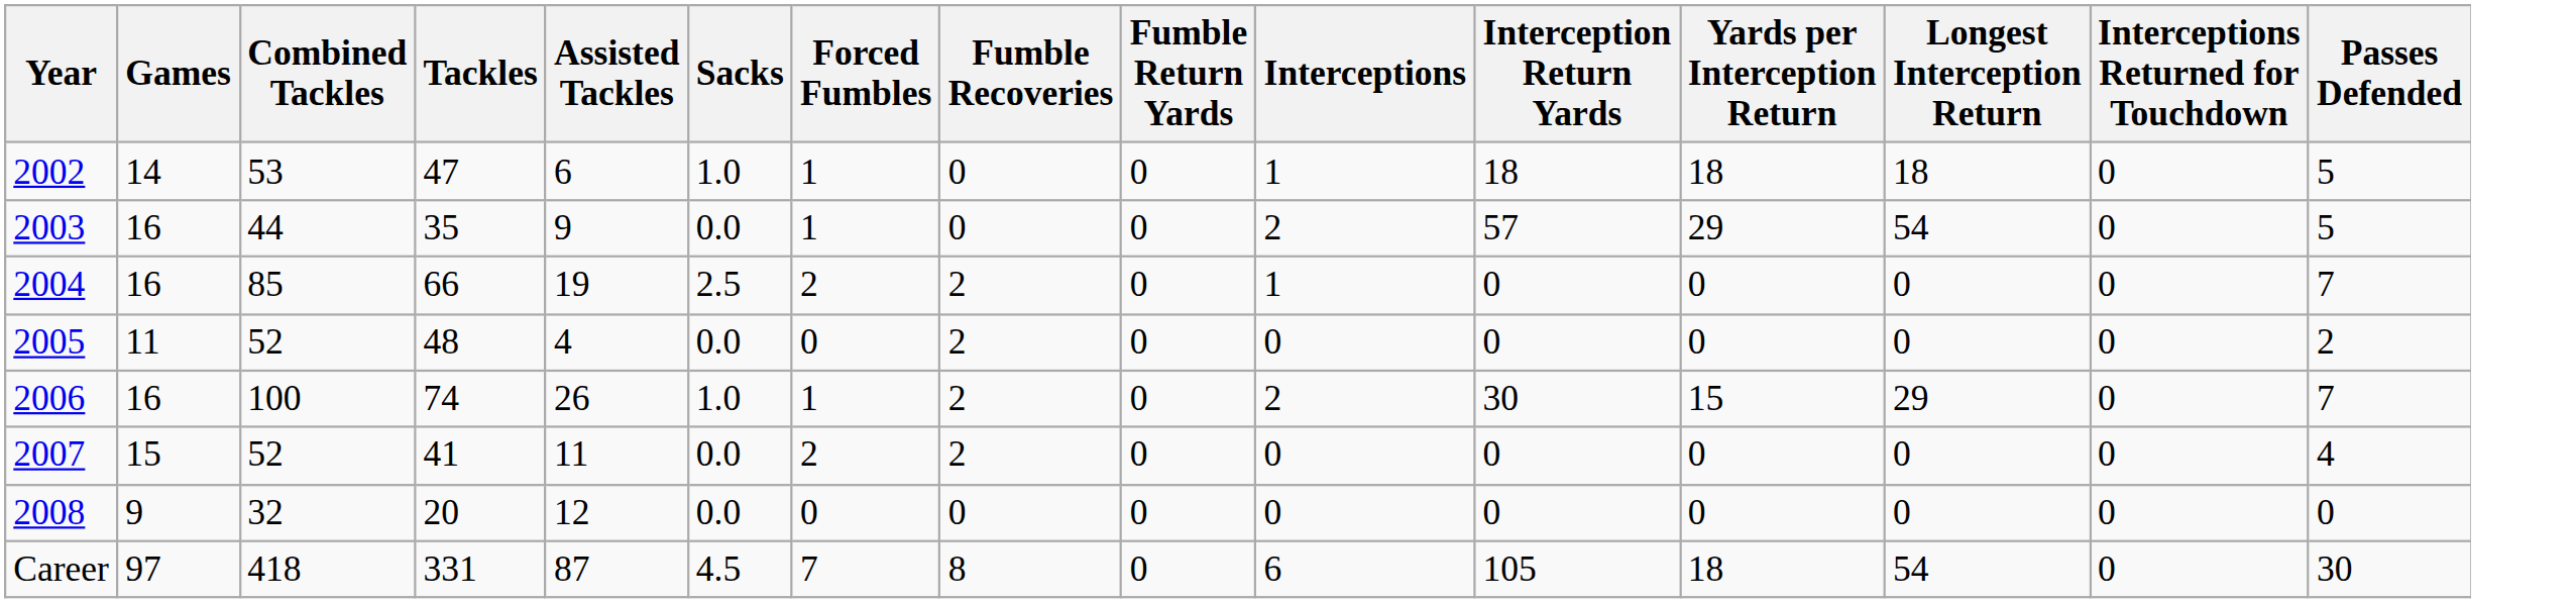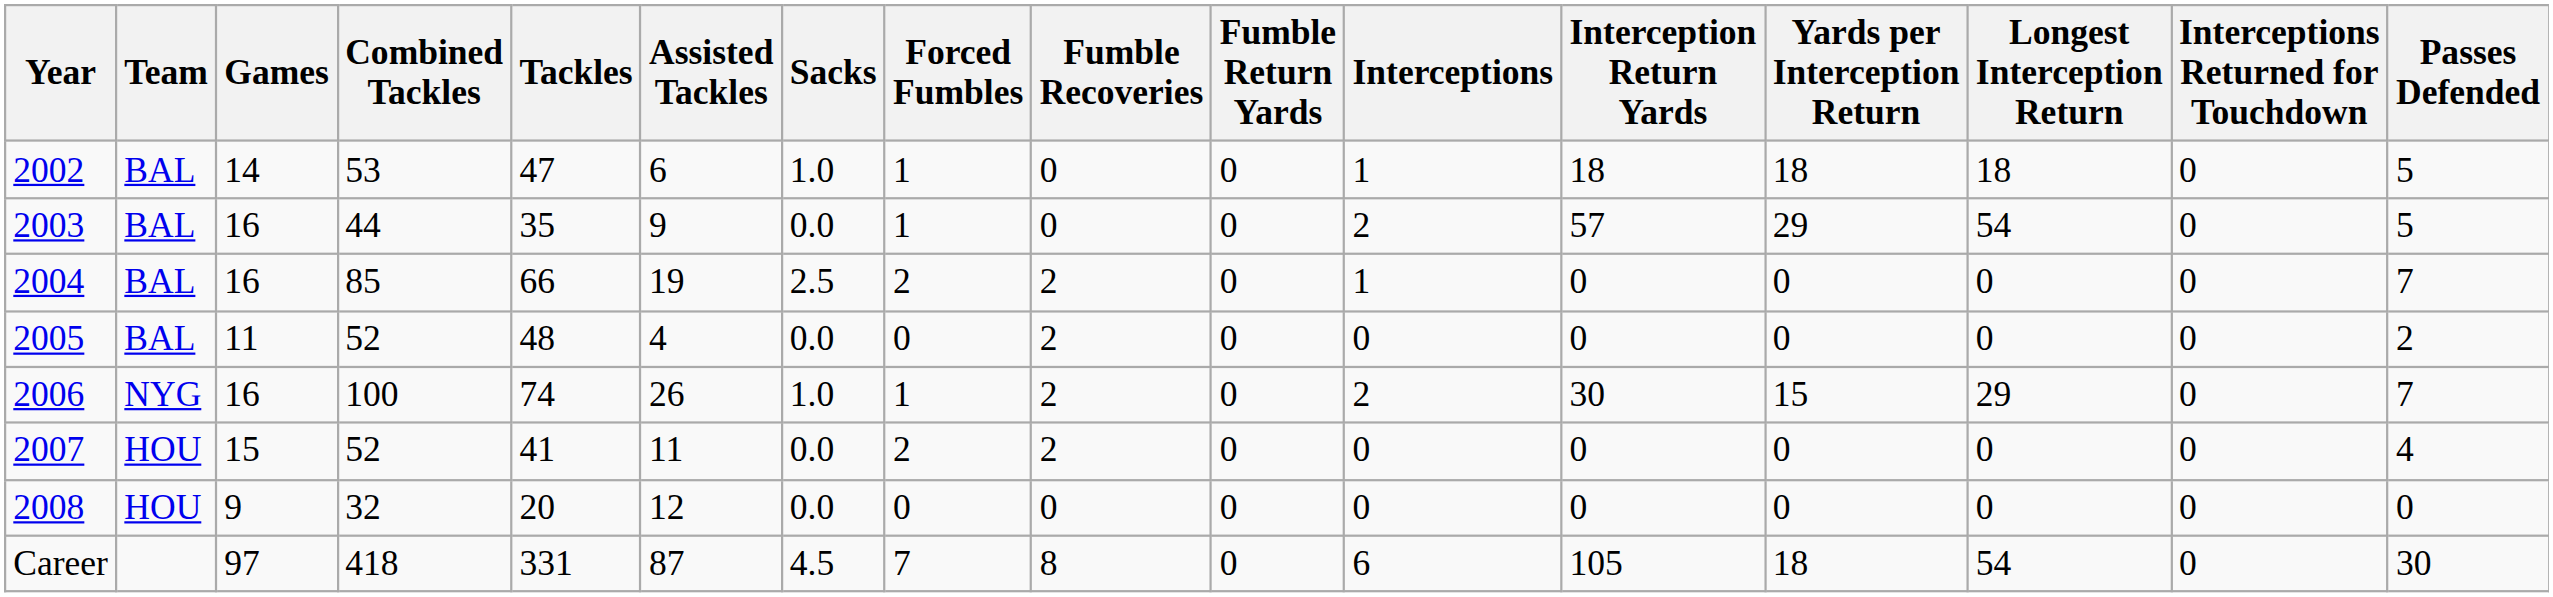 <table class="wikitable">
 <tr>
 <th>Year</th>
+<th>Team</th>
 <th>Games</th>
 <th>Combined Tackles</th>
 <th>Tackles</th>
 <th>Assisted Tackles</th>
 <th>Sacks</th>
 <th>Forced Fumbles</th>
 <th>Fumble Recoveries</th>
 <th>Fumble Return Yards</th>
 <th>Interceptions</th>
 <th>Interception Return Yards</th>
 <th>Yards per Interception Return</th>
 <th>Longest Interception Return</th>
 <th>Interceptions Returned for Touchdown</th>
 <th>Passes Defended</th>
 </tr>
 <tr>
 <td><a href='#'>2002</a></td>
+<td><a href='#'>BAL</a></td>
 <td>14</td>
 <td>53</td>
 <td>47</td>
 <td>6</td>
 <td>1.0</td>
 <td>1</td>
 <td>0</td>
 <td>0</td>
 <td>1</td>
 <td>18</td>
 <td>18</td>
 <td>18</td>
 <td>0</td>
 <td>5</td>
 </tr>
 <tr>
 <td><a href='#'>2003</a></td>
+<td><a href='#'>BAL</a></td>
 <td>16</td>
 <td>44</td>
 <td>35</td>
 <td>9</td>
 <td>0.0</td>
 <td>1</td>
 <td>0</td>
 <td>0</td>
 <td>2</td>
 <td>57</td>
 <td>29</td>
 <td>54</td>
 <td>0</td>
 <td>5</td>
 </tr>
 <tr>
 <td><a href='#'>2004</a></td>
+<td><a href='#'>BAL</a></td>
 <td>16</td>
 <td>85</td>
 <td>66</td>
 <td>19</td>
 <td>2.5</td>
 <td>2</td>
 <td>2</td>
 <td>0</td>
 <td>1</td>
 <td>0</td>
 <td>0</td>
 <td>0</td>
 <td>0</td>
 <td>7</td>
 </tr>
 <tr>
 <td><a href='#'>2005</a></td>
+<td><a href='#'>BAL</a></td>
 <td>11</td>
 <td>52</td>
 <td>48</td>
 <td>4</td>
 <td>0.0</td>
 <td>0</td>
 <td>2</td>
 <td>0</td>
 <td>0</td>
 <td>0</td>
 <td>0</td>
 <td>0</td>
 <td>0</td>
 <td>2</td>
 </tr>
 <tr>
 <td><a href='#'>2006</a></td>
+<td><a href='#'>NYG</a></td>
 <td>16</td>
 <td>100</td>
 <td>74</td>
 <td>26</td>
 <td>1.0</td>
 <td>1</td>
 <td>2</td>
 <td>0</td>
 <td>2</td>
 <td>30</td>
 <td>15</td>
 <td>29</td>
 <td>0</td>
 <td>7</td>
 </tr>
 <tr>
 <td><a href='#'>2007</a></td>
+<td><a href='#'>HOU</a></td>
 <td>15</td>
 <td>52</td>
 <td>41</td>
 <td>11</td>
 <td>0.0</td>
 <td>2</td>
 <td>2</td>
 <td>0</td>
 <td>0</td>
 <td>0</td>
 <td>0</td>
 <td>0</td>
 <td>0</td>
 <td>4</td>
 </tr>
 <tr>
 <td><a href='#'>2008</a></td>
+<td><a href='#'>HOU</a></td>
 <td>9</td>
 <td>32</td>
 <td>20</td>
 <td>12</td>
 <td>0.0</td>
 <td>0</td>
 <td>0</td>
 <td>0</td>
 <td>0</td>
 <td>0</td>
 <td>0</td>
 <td>0</td>
 <td>0</td>
 <td>0</td>
 </tr>
 <tr>
 <td>Career</td>
+<td></td>
 <td>97</td>
 <td>418</td>
 <td>331</td>
 <td>87</td>
 <td>4.5</td>
 <td>7</td>
 <td>8</td>
 <td>0</td>
 <td>6</td>
 <td>105</td>
 <td>18</td>
 <td>54</td>
 <td>0</td>
 <td>30</td>
 </tr>
 </table>
